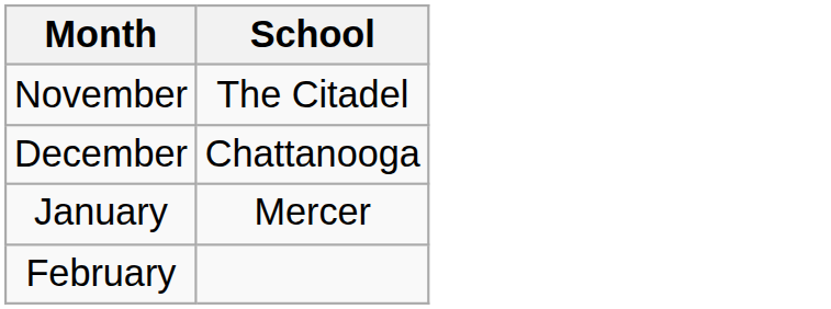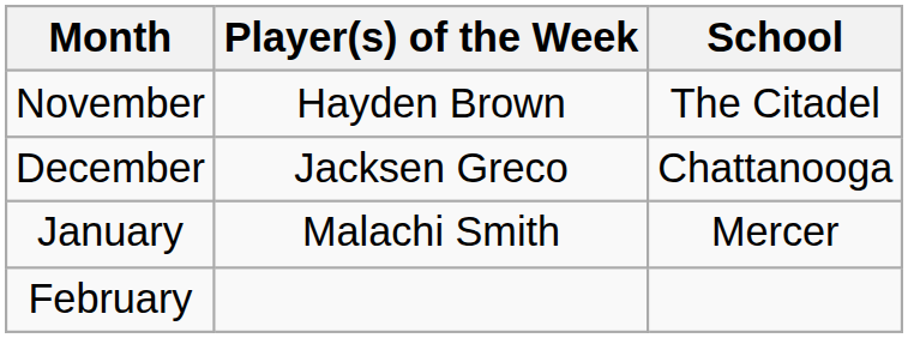 <table class="wikitable" style="text-align:center">
 <tr>
 <th>Month</th>
+<th>Player(s) of the Week</th>
 <th>School</th>
 </tr>
 <tr>
 <td>November</td>
+<td>Hayden Brown</td>
 <td>The Citadel</td>
 </tr>
 <tr>
 <td>December</td>
+<td>Jacksen Greco</td>
 <td>Chattanooga</td>
 </tr>
 <tr>
 <td>January</td>
+<td>Malachi Smith</td>
 <td>Mercer</td>
 </tr>
 <tr>
 <td>February</td>
 <td></td>
+<td></td>
 </tr>
 </table>
